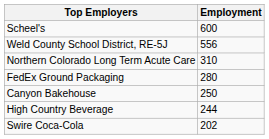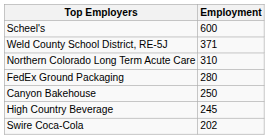 <table class="wikitable">
 <tr>
 <th>Top Employers</th>
 <th>Employment</th>
 </tr>
 <tr>
 <td>Scheel's</td>
 <td>600</td>
 </tr>
 <tr>
 <td>Weld County School District, RE-5J</td>
-<td>556</td>
+<td>371</td>
 </tr>
 <tr>
 <td>Northern Colorado Long Term Acute Care</td>
 <td>310</td>
 </tr>
 <tr>
 <td>FedEx Ground Packaging</td>
 <td>280</td>
 </tr>
 <tr>
 <td>Canyon Bakehouse</td>
 <td>250</td>
 </tr>
 <tr>
 <td>High Country Beverage</td>
-<td>244</td>
+<td>245</td>
 </tr>
 <tr>
 <td>Swire Coca-Cola</td>
 <td>202</td>
 </tr>
 </table>
